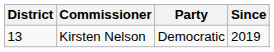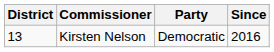 <table class="wikitable">
 <tr>
 <th>District</th>
 <th>Commissioner</th>
 <th>Party</th>
 <th>Since</th>
 </tr>
 <tr>
 <td>13</td>
 <td>Kirsten Nelson</td>
 <td>Democratic</td>
-<td>2019</td>
+<td>2016</td>
 </tr>
 </table>
